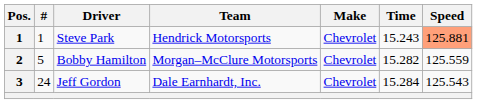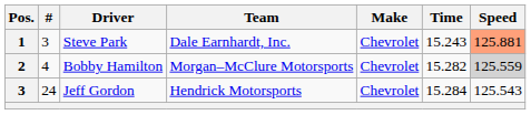 <table class="wikitable" style="font-size:95%">
 <tr>
 <th>Pos.</th>
 <th>#</th>
 <th>Driver</th>
 <th>Team</th>
 <th>Make</th>
 <th>Time</th>
 <th>Speed</th>
 </tr>
 <tr>
 <th>1</th>
-<td>1</td>
+<td>3</td>
 <td><a href='#'>Steve Park</a></td>
-<td><a href='#'>Hendrick Motorsports</a></td>
+<td><a href='#'>Dale Earnhardt, Inc.</a></td>
 <td><a href='#'>Chevrolet</a></td>
 <td>15.243</td>
 <td style="background: lightsalmon;">125.881</td>
 </tr>
 <tr>
 <th>2</th>
-<td>5</td>
+<td>4</td>
 <td><a href='#'>Bobby Hamilton</a></td>
 <td><a href='#'>Morgan–McClure Motorsports</a></td>
 <td><a href='#'>Chevrolet</a></td>
 <td>15.282</td>
-<td>125.559</td>
+<td style="background: lightgrey;">125.559</td>
 </tr>
 <tr>
 <th>3</th>
 <td>24</td>
 <td><a href='#'>Jeff Gordon</a></td>
-<td><a href='#'>Dale Earnhardt, Inc.</a></td>
+<td><a href='#'>Hendrick Motorsports</a></td>
 <td><a href='#'>Chevrolet</a></td>
 <td>15.284</td>
 <td>125.543</td>
 </tr>
 <tr>
 <th colspan="7"></th>
 </tr>
 </table>
